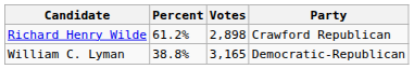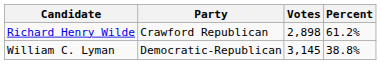 <table class=wikitable>
 <tr>
 <th>Candidate</th>
+<th>Party</th>
+<th>Votes</th>
 <th>Percent</th>
-<th>Votes</th>
-<th>Party</th>
 </tr>
 <tr>
 <td><a href='#'>Richard Henry Wilde</a></td>
+<td>Crawford Republican</td>
+<td>2,898</td>
 <td>61.2%</td>
-<td>2,898</td>
-<td>Crawford Republican</td>
 </tr>
 <tr>
 <td>William C. Lyman</td>
+<td>Democratic-Republican</td>
+<td>3,145</td>
 <td>38.8%</td>
-<td>3,165</td>
-<td>Democratic-Republican</td>
 </tr>
 </table>
